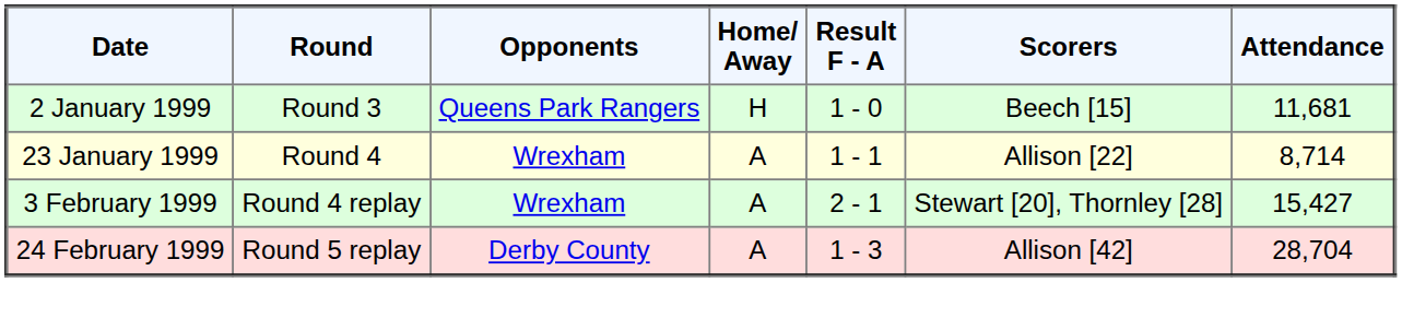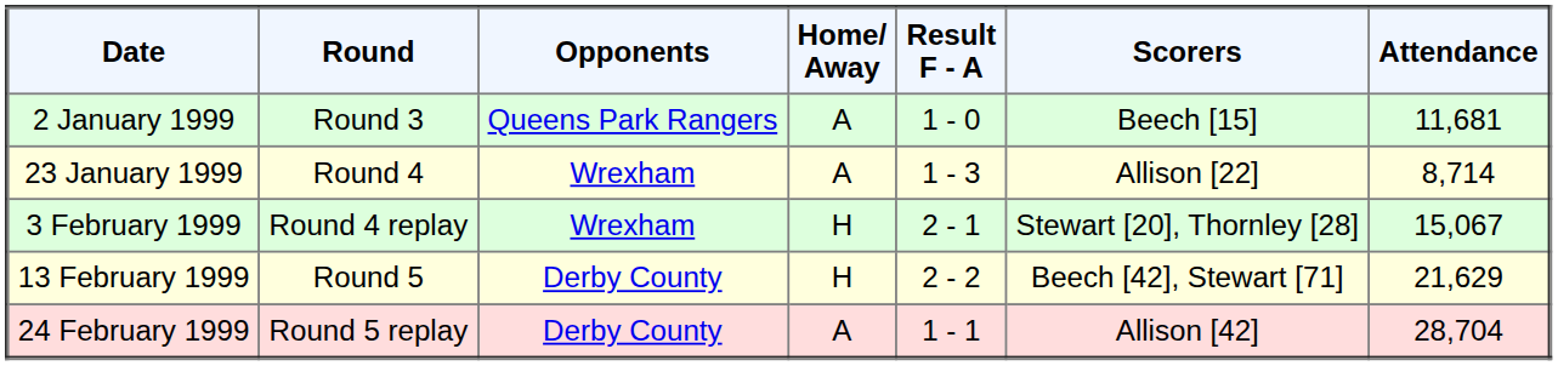 <table border="2" cellpadding="4" style="border-collapse:collapse; text-align:center; font-size:smaller;">
 <tr style="background:#f0f6ff;">
 <th><strong>Date</strong></th>
 <th><strong>Round</strong></th>
 <th><strong>Opponents</strong></th>
 <th><strong>Home/<br>Away</strong></th>
 <th><strong>Result<br>F - A</strong></th>
 <th><strong>Scorers</strong></th>
 <th><strong>Attendance</strong></th>
 </tr>
 <tr bgcolor="#ddffdd">
 <td>2 January 1999</td>
 <td>Round 3</td>
 <td><a href='#'>Queens Park Rangers</a></td>
-<td>H</td>
+<td>A</td>
 <td>1 - 0</td>
 <td>Beech [15]</td>
 <td>11,681</td>
 </tr>
 <tr bgcolor="#ffffdd">
 <td>23 January 1999</td>
 <td>Round 4</td>
 <td><a href='#'>Wrexham</a></td>
 <td>A</td>
-<td>1 - 1</td>
+<td>1 - 3</td>
 <td>Allison [22]</td>
 <td>8,714</td>
 </tr>
 <tr bgcolor="#ddffdd">
 <td>3 February 1999</td>
 <td>Round 4 replay</td>
 <td><a href='#'>Wrexham</a></td>
-<td>A</td>
+<td>H</td>
 <td>2 - 1</td>
 <td>Stewart [20], Thornley [28]</td>
-<td>15,427</td>
+<td>15,067</td>
+</tr>
+<tr bgcolor="#ffffdd">
+<td>13 February 1999</td>
+<td>Round 5</td>
+<td><a href='#'>Derby County</a></td>
+<td>H</td>
+<td>2 - 2</td>
+<td>Beech [42], Stewart [71]</td>
+<td>21,629</td>
 </tr>
 <tr bgcolor="#ffdddd">
 <td>24 February 1999</td>
 <td>Round 5 replay</td>
 <td><a href='#'>Derby County</a></td>
 <td>A</td>
-<td>1 - 3</td>
+<td>1 - 1</td>
 <td>Allison [42]</td>
 <td>28,704</td>
 </tr>
 </table>
